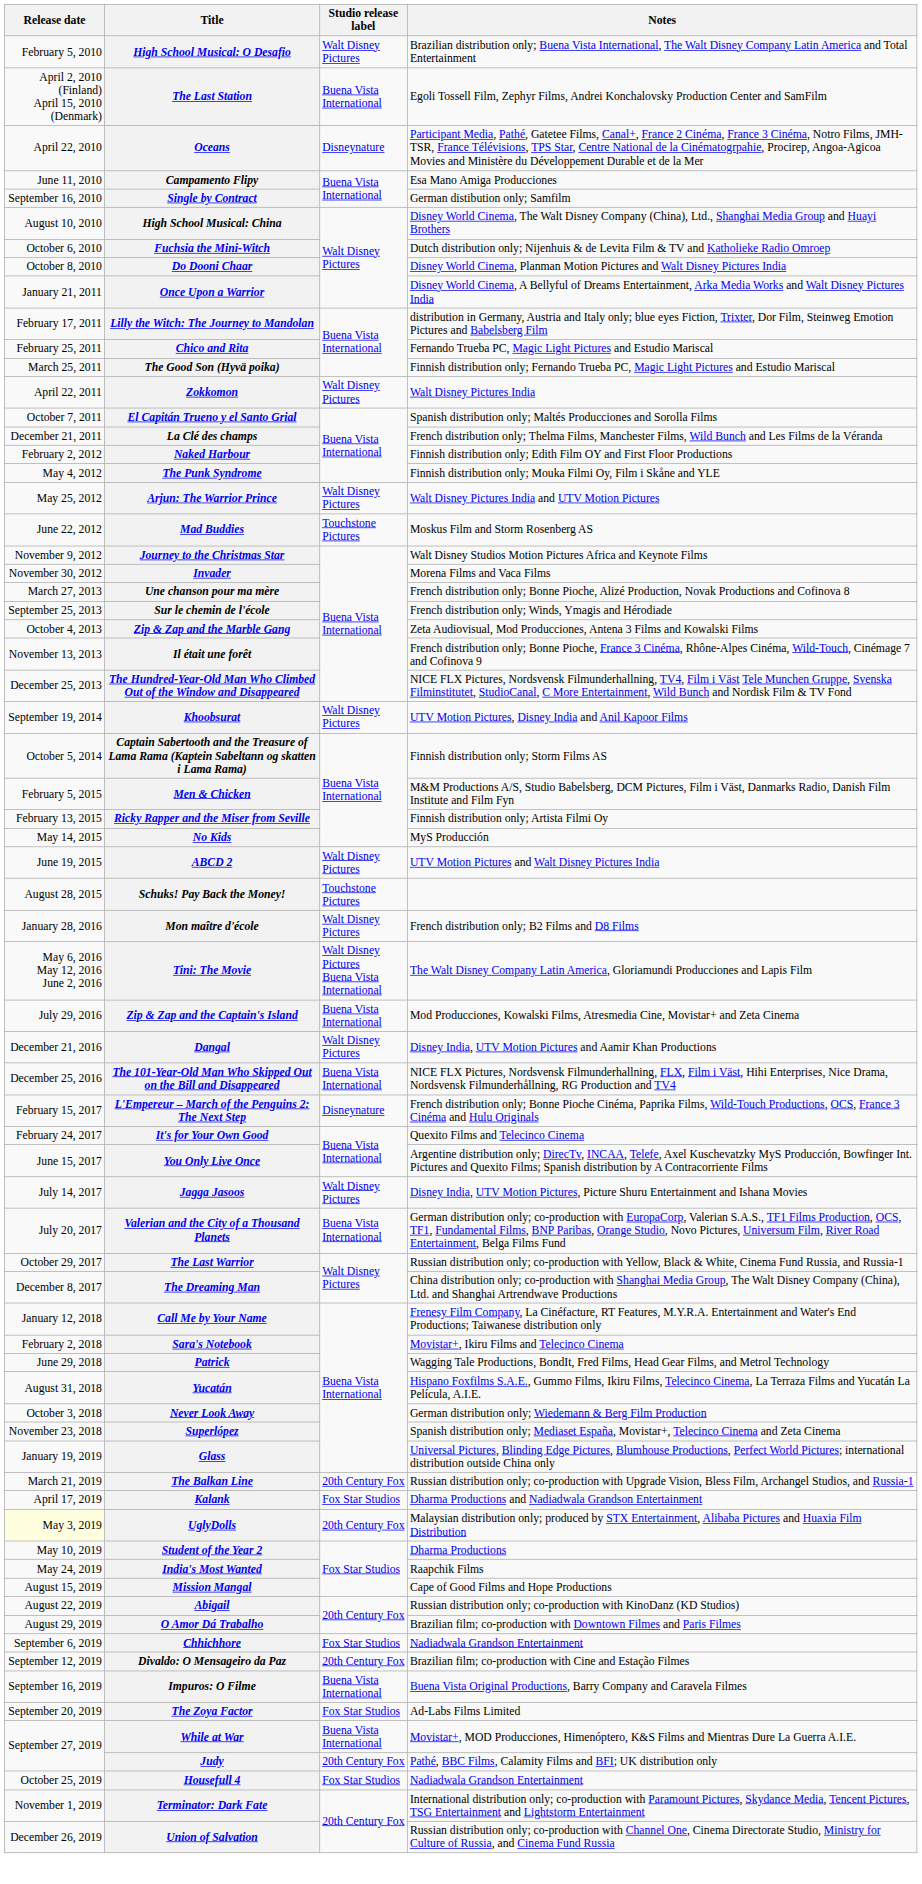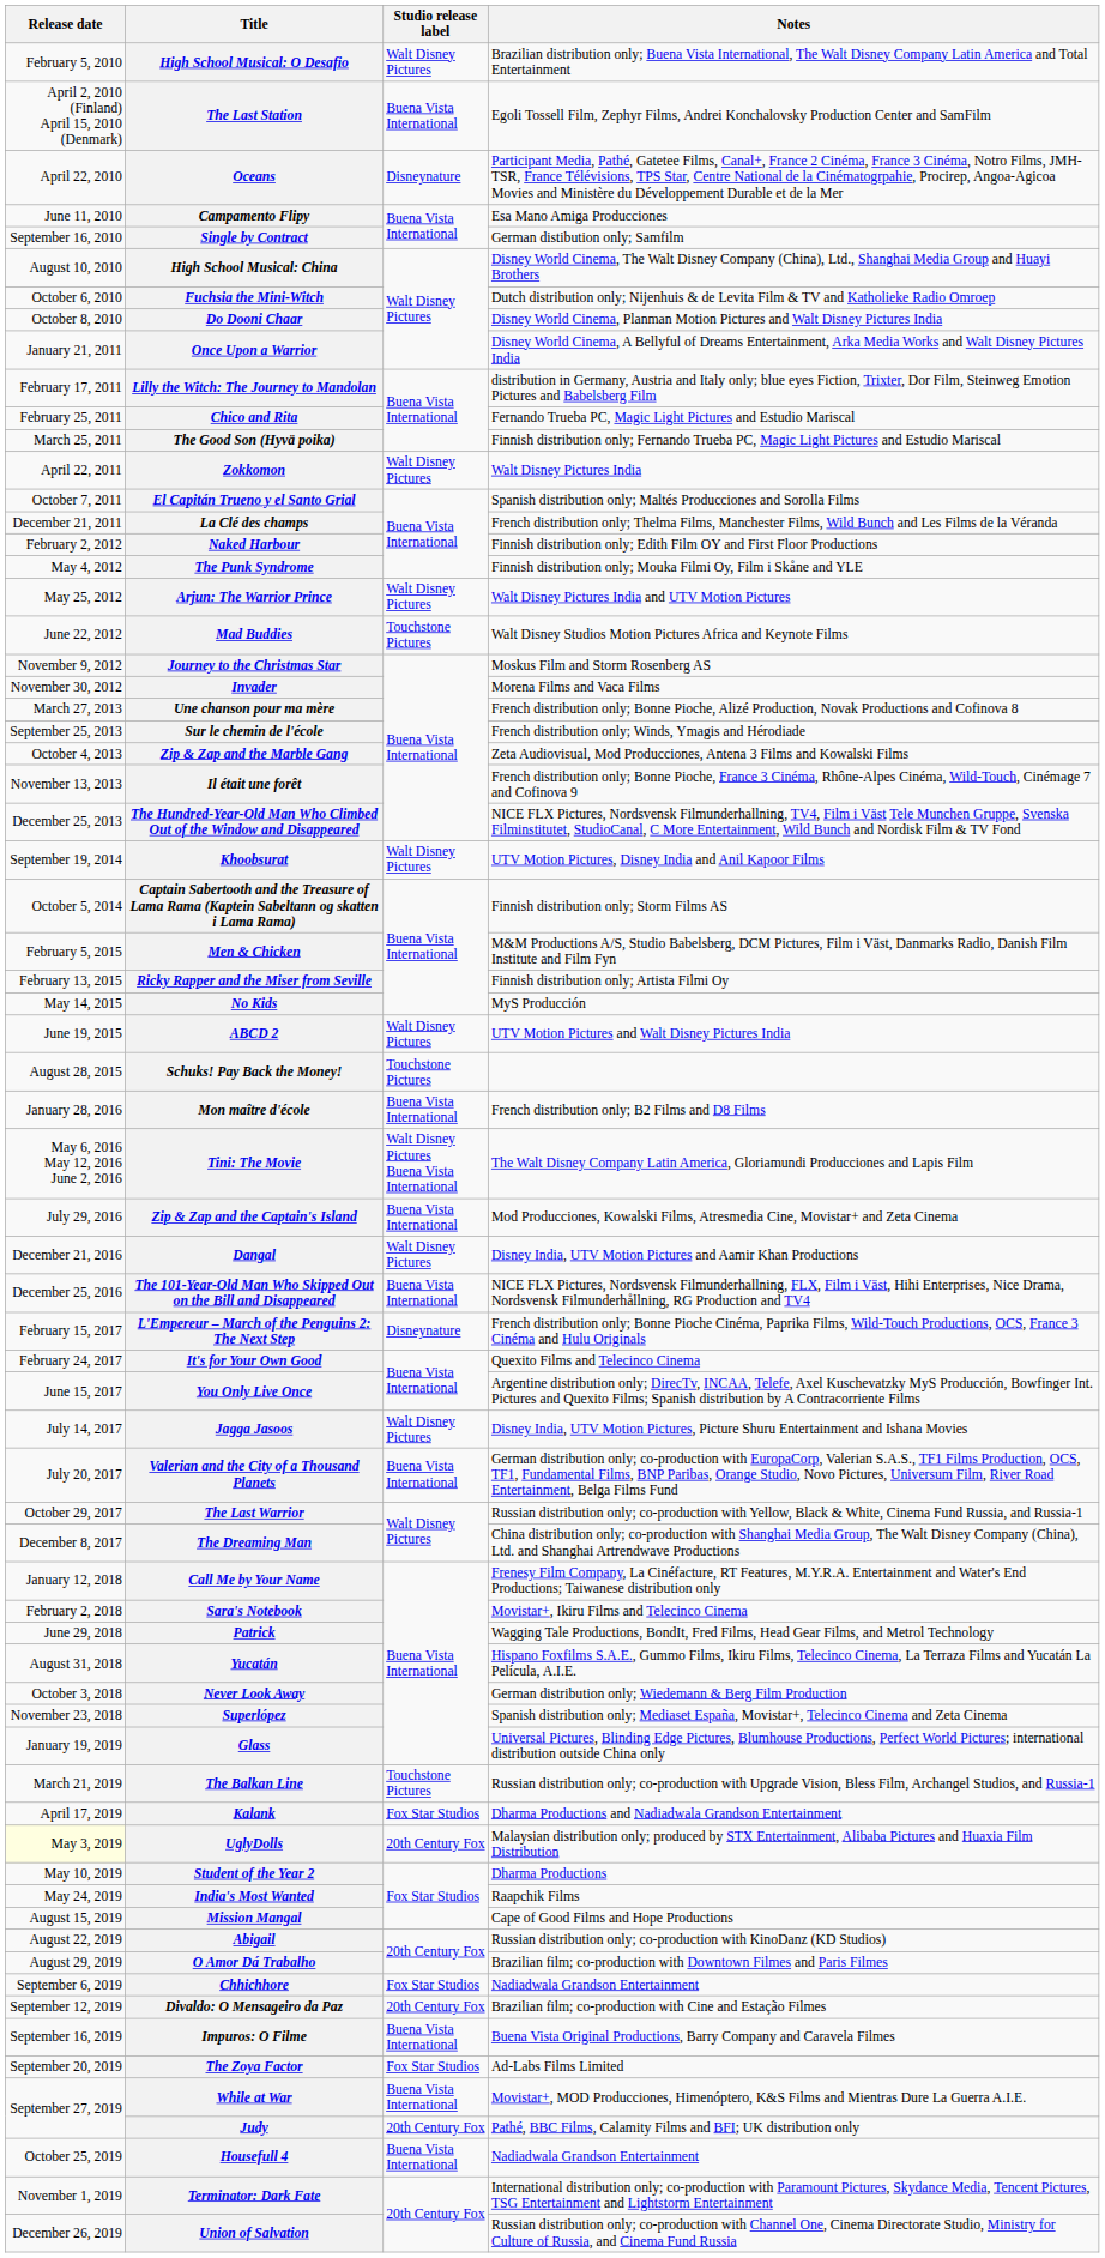 <table class="wikitable plainrowheaders sortable" style="width:99%;">
 <tr>
 <th scope="col" style="width:130px;">Release date</th>
 <th scope="col">Title</th>
 <th scope="col">Studio release label</th>
 <th scope="col" class="unsortable">Notes</th>
 </tr>
 <tr>
 <td style="text-align:right;">February 5, 2010</td>
 <th scope="row"><em><a href='#'>High School Musical: O Desafio</a></em></th>
 <td><a href='#'>Walt Disney Pictures</a></td>
 <td>Brazilian distribution only; <a href='#'>Buena Vista International</a>, <a href='#'>The Walt Disney Company Latin America</a> and Total Entertainment</td>
 </tr>
 <tr>
 <td style="text-align:right;">April 2, 2010 (Finland)<br>April 15, 2010 (Denmark)</td>
 <th scope="row"><em><a href='#'>The Last Station</a></em></th>
 <td><a href='#'>Buena Vista International</a></td>
 <td>Egoli Tossell Film, Zephyr Films, Andrei Konchalovsky Production Center and SamFilm</td>
 </tr>
 <tr>
 <td style="text-align:right;">April 22, 2010</td>
 <th scope="row"><em><a href='#'>Oceans</a></em></th>
 <td><a href='#'>Disneynature</a></td>
 <td><a href='#'>Participant Media</a>, <a href='#'>Pathé</a>, Gatetee Films, <a href='#'>Canal+</a>, <a href='#'>France 2 Cinéma</a>, <a href='#'>France 3 Cinéma</a>, Notro Films, JMH-TSR, <a href='#'>France Télévisions</a>, <a href='#'>TPS Star</a>, <a href='#'>Centre National de la Cinématogrpahie</a>, Procirep, Angoa-Agicoa Movies and Ministère du Développement Durable et de la Mer</td>
 </tr>
 <tr>
 <td style="text-align:right;">June 11, 2010</td>
 <th scope="row"><em>Campamento Flipy</em></th>
 <td rowspan="2"><a href='#'>Buena Vista International</a></td>
 <td>Esa Mano Amiga Producciones</td>
 </tr>
 <tr>
 <td style="text-align:right;">September 16, 2010</td>
 <th scope="row"><em><a href='#'>Single by Contract</a></em></th>
 <td>German distibution only; Samfilm</td>
 </tr>
 <tr>
 <td style="text-align:right;">August 10, 2010</td>
 <th scope="row"><em>High School Musical: China</em></th>
 <td rowspan="4"><a href='#'>Walt Disney Pictures</a></td>
 <td><a href='#'>Disney World Cinema</a>, The Walt Disney Company (China), Ltd., <a href='#'>Shanghai Media Group</a> and <a href='#'>Huayi Brothers</a></td>
 </tr>
 <tr>
 <td style="text-align:right;">October 6, 2010</td>
 <th scope="row"><em><a href='#'>Fuchsia the Mini-Witch</a></em></th>
 <td>Dutch distribution only; Nijenhuis & de Levita Film & TV and <a href='#'>Katholieke Radio Omroep</a></td>
 </tr>
 <tr>
 <td style="text-align:right;">October 8, 2010</td>
 <th scope="row"><em><a href='#'>Do Dooni Chaar</a></em></th>
 <td><a href='#'>Disney World Cinema</a>, Planman Motion Pictures and <a href='#'>Walt Disney Pictures India</a></td>
 </tr>
 <tr>
 <td style="text-align:right;">January 21, 2011</td>
 <th scope="row"><em><a href='#'>Once Upon a Warrior</a></em></th>
 <td><a href='#'>Disney World Cinema</a>, A Bellyful of Dreams Entertainment, <a href='#'>Arka Media Works</a> and <a href='#'>Walt Disney Pictures India</a></td>
 </tr>
 <tr>
 <td style="text-align:right;">February 17, 2011</td>
 <th scope="row"><em><a href='#'>Lilly the Witch: The Journey to Mandolan</a></em></th>
 <td rowspan="3"><a href='#'>Buena Vista International</a></td>
 <td>distribution in Germany, Austria and Italy only; blue eyes Fiction, <a href='#'>Trixter</a>, Dor Film, Steinweg Emotion Pictures and <a href='#'>Babelsberg Film</a></td>
 </tr>
 <tr>
 <td style="text-align:right;">February 25, 2011</td>
 <th scope="row"><em><a href='#'>Chico and Rita</a></em></th>
 <td>Fernando Trueba PC, <a href='#'>Magic Light Pictures</a> and Estudio Mariscal</td>
 </tr>
 <tr>
 <td style="text-align:right;">March 25, 2011</td>
 <th scope="row"><em>The Good Son (Hyvä poika)</em></th>
 <td>Finnish distribution only; Fernando Trueba PC, <a href='#'>Magic Light Pictures</a> and Estudio Mariscal</td>
 </tr>
 <tr>
 <td style="text-align:right;">April 22, 2011</td>
 <th scope="row"><em><a href='#'>Zokkomon</a></em></th>
 <td><a href='#'>Walt Disney Pictures</a></td>
 <td><a href='#'>Walt Disney Pictures India</a></td>
 </tr>
 <tr>
 <td style="text-align:right;">October 7, 2011</td>
 <th scope="row"><em><a href='#'>El Capitán Trueno y el Santo Grial</a></em></th>
 <td rowspan="4"><a href='#'>Buena Vista International</a></td>
 <td>Spanish distribution only; Maltés Producciones and Sorolla Films</td>
 </tr>
 <tr>
 <td style="text-align:right;">December 21, 2011</td>
 <th scope="row"><em>La Clé des champs</em></th>
 <td>French distribution only; Thelma Films, Manchester Films, <a href='#'>Wild Bunch</a> and Les Films de la Véranda</td>
 </tr>
 <tr>
 <td style="text-align:right;">February 2, 2012</td>
 <th scope="row"><em><a href='#'>Naked Harbour</a></em></th>
 <td>Finnish distribution only; Edith Film OY and First Floor Productions</td>
 </tr>
 <tr>
 <td style="text-align:right;">May 4, 2012</td>
 <th scope="row"><em><a href='#'>The Punk Syndrome</a></em></th>
 <td>Finnish distribution only; Mouka Filmi Oy, Film i Skåne and YLE</td>
 </tr>
 <tr>
 <td style="text-align:right;">May 25, 2012</td>
 <th scope="row"><em><a href='#'>Arjun: The Warrior Prince</a></em></th>
 <td><a href='#'>Walt Disney Pictures</a></td>
 <td><a href='#'>Walt Disney Pictures India</a> and <a href='#'>UTV Motion Pictures</a></td>
 </tr>
 <tr>
 <td style="text-align:right;">June 22, 2012</td>
 <th scope="row"><em><a href='#'>Mad Buddies</a></em></th>
 <td><a href='#'>Touchstone Pictures</a></td>
-<td>Moskus Film and Storm Rosenberg AS</td>
+<td>Walt Disney Studios Motion Pictures Africa and Keynote Films</td>
 </tr>
 <tr>
 <td style="text-align:right;">November 9, 2012</td>
 <th scope="row"><em><a href='#'>Journey to the Christmas Star</a></em></th>
 <td rowspan="7"><a href='#'>Buena Vista International</a></td>
-<td>Walt Disney Studios Motion Pictures Africa and Keynote Films</td>
+<td>Moskus Film and Storm Rosenberg AS</td>
 </tr>
 <tr>
 <td style="text-align:right;">November 30, 2012</td>
 <th scope="row"><em><a href='#'>Invader</a></em></th>
 <td>Morena Films and Vaca Films</td>
 </tr>
 <tr>
 <td style="text-align:right;">March 27, 2013</td>
 <th scope="row"><em>Une chanson pour ma mère</em></th>
 <td>French distribution only; Bonne Pioche, Alizé Production, Novak Productions and Cofinova 8</td>
 </tr>
 <tr>
 <td style="text-align:right;">September 25, 2013</td>
 <th scope="row"><em>Sur le chemin de l'école</em></th>
 <td>French distribution only; Winds, Ymagis and Hérodiade</td>
 </tr>
 <tr>
 <td style="text-align:right;">October 4, 2013</td>
 <th scope="row"><em><a href='#'>Zip & Zap and the Marble Gang</a></em></th>
 <td>Zeta Audiovisual, Mod Producciones, Antena 3 Films and Kowalski Films</td>
 </tr>
 <tr>
 <td style="text-align:right;">November 13, 2013</td>
 <th scope="row"><em>Il était une forêt</em></th>
 <td>French distribution only; Bonne Pioche, <a href='#'>France 3 Cinéma</a>, Rhône-Alpes Cinéma, <a href='#'>Wild-Touch</a>, Cinémage 7 and Cofinova 9</td>
 </tr>
 <tr>
 <td style="text-align:right;">December 25, 2013</td>
 <th scope="row"><em><a href='#'>The Hundred-Year-Old Man Who Climbed Out of the Window and Disappeared</a></em></th>
 <td>NICE FLX Pictures, Nordsvensk Filmunderhallning, <a href='#'>TV4</a>, <a href='#'>Film i Väst</a> <a href='#'>Tele Munchen Gruppe</a>, <a href='#'>Svenska Filminstitutet</a>, <a href='#'>StudioCanal</a>, <a href='#'>C More Entertainment</a>, <a href='#'>Wild Bunch</a> and Nordisk Film & TV Fond</td>
 </tr>
 <tr>
 <td style="text-align:right;">September 19, 2014</td>
 <th scope="row"><em><a href='#'>Khoobsurat</a></em></th>
 <td><a href='#'>Walt Disney Pictures</a></td>
 <td><a href='#'>UTV Motion Pictures</a>, <a href='#'>Disney India</a> and <a href='#'>Anil Kapoor Films</a></td>
 </tr>
 <tr>
 <td style="text-align:right;">October 5, 2014</td>
 <th scope="row"><em>Captain Sabertooth and the Treasure of Lama Rama (Kaptein Sabeltann og skatten i Lama Rama)</em></th>
 <td rowspan="4"><a href='#'>Buena Vista International</a></td>
 <td>Finnish distribution only; Storm Films AS</td>
 </tr>
 <tr>
 <td style="text-align:right;">February 5, 2015</td>
 <th scope="row"><em><a href='#'>Men & Chicken</a></em></th>
 <td>M&M Productions A/S, Studio Babelsberg, DCM Pictures, Film i Väst, Danmarks Radio, Danish Film Institute and Film Fyn</td>
 </tr>
 <tr>
 <td style="text-align:right;">February 13, 2015</td>
 <th scope="row"><em><a href='#'>Ricky Rapper and the Miser from Seville</a></em></th>
 <td>Finnish distribution only; Artista Filmi Oy</td>
 </tr>
 <tr>
 <td style="text-align:right;">May 14, 2015</td>
 <th scope="row"><em><a href='#'>No Kids</a></em></th>
 <td>MyS Producción</td>
 </tr>
 <tr>
 <td style="text-align:right;">June 19, 2015</td>
 <th scope="row"><em><a href='#'>ABCD 2</a></em></th>
 <td><a href='#'>Walt Disney Pictures</a></td>
 <td><a href='#'>UTV Motion Pictures</a> and <a href='#'>Walt Disney Pictures India</a></td>
 </tr>
 <tr>
 <td style="text-align:right;">August 28, 2015</td>
 <th scope="row"><em>Schuks! Pay Back the Money!</em></th>
 <td><a href='#'>Touchstone Pictures</a></td>
 <td></td>
 </tr>
 <tr>
 <td style="text-align:right;">January 28, 2016</td>
 <th scope="row"><em>Mon maître d'école</em></th>
-<td><a href='#'>Walt Disney Pictures</a></td>
+<td><a href='#'>Buena Vista International</a></td>
 <td>French distribution only; B2 Films and <a href='#'>D8 Films</a></td>
 </tr>
 <tr>
 <td style="text-align:right;">May 6, 2016<br>May 12, 2016<br>June 2, 2016</td>
 <th scope="row"><em><a href='#'>Tini: The Movie</a></em></th>
 <td><a href='#'>Walt Disney Pictures</a><br><a href='#'>Buena Vista International</a></td>
 <td><a href='#'>The Walt Disney Company Latin America</a>, Gloriamundi Producciones and Lapis Film</td>
 </tr>
 <tr>
 <td style="text-align:right;">July 29, 2016</td>
 <th scope="row"><em><a href='#'>Zip & Zap and the Captain's Island</a></em></th>
 <td><a href='#'>Buena Vista International</a></td>
 <td>Mod Producciones, Kowalski Films, Atresmedia Cine, Movistar+ and Zeta Cinema</td>
 </tr>
 <tr>
 <td style="text-align:right;">December 21, 2016</td>
 <th scope="row"><em><a href='#'>Dangal</a></em></th>
 <td><a href='#'>Walt Disney Pictures</a></td>
 <td><a href='#'>Disney India</a>, <a href='#'>UTV Motion Pictures</a> and Aamir Khan Productions</td>
 </tr>
 <tr>
 <td style="text-align:right;">December 25, 2016</td>
 <th scope="row"><em><a href='#'>The 101-Year-Old Man Who Skipped Out on the Bill and Disappeared</a></em></th>
 <td><a href='#'>Buena Vista International</a></td>
 <td>NICE FLX Pictures, Nordsvensk Filmunderhallning, <a href='#'>FLX</a>, <a href='#'>Film i Väst</a>, Hihi Enterprises, Nice Drama, Nordsvensk Filmunderhållning, RG Production and <a href='#'>TV4</a></td>
 </tr>
 <tr>
 <td style="text-align:right;">February 15, 2017</td>
 <th scope="row"><em><a href='#'>L'Empereur – March of the Penguins 2: <br> The Next Step</a></em></th>
 <td><a href='#'>Disneynature</a></td>
 <td>French distribution only; Bonne Pioche Cinéma, Paprika Films, <a href='#'>Wild-Touch Productions</a>, <a href='#'>OCS</a>, <a href='#'>France 3 Cinéma</a> and <a href='#'>Hulu Originals</a></td>
 </tr>
 <tr>
 <td style="text-align:right;">February 24, 2017</td>
 <th scope="row"><em><a href='#'>It's for Your Own Good</a></em></th>
 <td rowspan="2"><a href='#'>Buena Vista International</a></td>
 <td>Quexito Films and <a href='#'>Telecinco Cinema</a></td>
 </tr>
 <tr>
 <td style="text-align:right;">June 15, 2017</td>
 <th scope="row"><em><a href='#'>You Only Live Once</a></em></th>
 <td>Argentine distribution only; <a href='#'>DirecTv</a>, <a href='#'>INCAA</a>, <a href='#'>Telefe</a>, Axel Kuschevatzky MyS Producción, Bowfinger Int. Pictures and Quexito Films; Spanish distribution by A Contracorriente Films</td>
 </tr>
 <tr>
 <td style="text-align:right;">July 14, 2017</td>
 <th scope="row"><em><a href='#'>Jagga Jasoos</a></em></th>
 <td><a href='#'>Walt Disney Pictures</a></td>
 <td><a href='#'>Disney India</a>, <a href='#'>UTV Motion Pictures</a>, Picture Shuru Entertainment and Ishana Movies</td>
 </tr>
 <tr>
 <td style="text-align:right;">July 20, 2017</td>
 <th scope="row"><em><a href='#'>Valerian and the City of a Thousand Planets</a></em></th>
 <td><a href='#'>Buena Vista International</a></td>
 <td>German distribution only; co-production with <a href='#'>EuropaCorp</a>, Valerian S.A.S., <a href='#'>TF1 Films Production</a>, <a href='#'>OCS</a>, <a href='#'>TF1</a>, <a href='#'>Fundamental Films</a>, <a href='#'>BNP Paribas</a>, <a href='#'>Orange Studio</a>, Novo Pictures, <a href='#'>Universum Film</a>, <a href='#'>River Road Entertainment</a>, Belga Films Fund</td>
 </tr>
 <tr>
 <td style="text-align:right;">October 29, 2017</td>
 <th scope="row"><em><a href='#'>The Last Warrior</a></em></th>
 <td rowspan="2"><a href='#'>Walt Disney Pictures</a></td>
 <td>Russian distribution only; co-production with Yellow, Black & White, Cinema Fund Russia, and Russia-1</td>
 </tr>
 <tr>
 <td style="text-align:right;">December 8, 2017</td>
 <th scope="row"><em><a href='#'>The Dreaming Man</a></em></th>
 <td>China distribution only; co-production with <a href='#'>Shanghai Media Group</a>, The Walt Disney Company (China), Ltd. and Shanghai Artrendwave Productions</td>
 </tr>
 <tr>
 <td style="text-align:right;">January 12, 2018</td>
 <th scope="row"><em><a href='#'>Call Me by Your Name</a></em></th>
 <td rowspan="7"><a href='#'>Buena Vista International</a></td>
 <td><a href='#'>Frenesy Film Company</a>, La Cinéfacture, RT Features, M.Y.R.A. Entertainment and Water's End Productions; Taiwanese distribution only</td>
 </tr>
 <tr>
 <td style="text-align:right;">February 2, 2018</td>
 <th scope="row"><em><a href='#'>Sara's Notebook</a></em></th>
 <td><a href='#'>Movistar+</a>, Ikiru Films and <a href='#'>Telecinco Cinema</a></td>
 </tr>
 <tr>
 <td style="text-align:right;">June 29, 2018</td>
 <th scope="row"><em><a href='#'>Patrick</a></em></th>
 <td>Wagging Tale Productions, BondIt, Fred Films, Head Gear Films, and Metrol Technology</td>
 </tr>
 <tr>
 <td style="text-align:right;">August 31, 2018</td>
 <th scope="row"><em><a href='#'>Yucatán</a></em></th>
 <td><a href='#'>Hispano Foxfilms S.A.E.</a>, Gummo Films, Ikiru Films, <a href='#'>Telecinco Cinema</a>, La Terraza Films and Yucatán La Película, A.I.E.</td>
 </tr>
 <tr>
 <td style="text-align:right;">October 3, 2018</td>
 <th scope="row"><em><a href='#'>Never Look Away</a></em></th>
 <td>German distribution only; <a href='#'>Wiedemann & Berg Film Production</a></td>
 </tr>
 <tr>
 <td style="text-align:right;">November 23, 2018</td>
 <th scope="row"><em><a href='#'>Superlópez</a></em></th>
 <td>Spanish distribution only; <a href='#'>Mediaset España</a>, Movistar+, <a href='#'>Telecinco Cinema</a> and Zeta Cinema</td>
 </tr>
 <tr>
 <td style="text-align:right;">January 19, 2019</td>
 <th scope="row"><em><a href='#'>Glass</a></em></th>
 <td><a href='#'>Universal Pictures</a>, <a href='#'>Blinding Edge Pictures</a>, <a href='#'>Blumhouse Productions</a>, <a href='#'>Perfect World Pictures</a>; international distribution outside China only</td>
 </tr>
 <tr>
 <td style="text-align:right;">March 21, 2019</td>
 <th scope="row"><em><a href='#'>The Balkan Line</a></em></th>
-<td><a href='#'>20th Century Fox</a></td>
+<td><a href='#'>Touchstone Pictures</a></td>
 <td>Russian distribution only; co-production with Upgrade Vision, Bless Film, Archangel Studios, and <a href='#'>Russia-1</a></td>
 </tr>
 <tr>
 <td style="text-align:right;">April 17, 2019</td>
 <th scope="row"><em><a href='#'>Kalank</a></em></th>
 <td><a href='#'>Fox Star Studios</a></td>
 <td><a href='#'>Dharma Productions</a> and <a href='#'>Nadiadwala Grandson Entertainment</a></td>
 </tr>
 <tr>
 <td style="background: lightyellow; text-align:right;">May 3, 2019</td>
 <th scope="row"><em><a href='#'>UglyDolls</a></em></th>
 <td><a href='#'>20th Century Fox</a></td>
 <td>Malaysian distribution only; produced by <a href='#'>STX Entertainment</a>, <a href='#'>Alibaba Pictures</a> and <a href='#'>Huaxia Film Distribution</a></td>
 </tr>
 <tr>
 <td style="text-align:right;">May 10, 2019</td>
 <th scope="row"><em><a href='#'>Student of the Year 2</a></em></th>
 <td rowspan="3"><a href='#'>Fox Star Studios</a></td>
 <td><a href='#'>Dharma Productions</a></td>
 </tr>
 <tr>
 <td style="text-align:right;">May 24, 2019</td>
 <th scope="row"><em><a href='#'>India's Most Wanted</a></em></th>
 <td>Raapchik Films</td>
 </tr>
 <tr>
 <td style="text-align:right;">August 15, 2019</td>
 <th scope="row"><em><a href='#'>Mission Mangal</a></em></th>
 <td>Cape of Good Films and Hope Productions</td>
 </tr>
 <tr>
 <td style="text-align:right;">August 22, 2019</td>
 <th scope="row"><em><a href='#'>Abigail</a></em></th>
 <td rowspan="2"><a href='#'>20th Century Fox</a></td>
 <td>Russian distribution only; co-production with KinoDanz (KD Studios)</td>
 </tr>
 <tr>
 <td style="text-align:right;">August 29, 2019</td>
 <th scope="row"><em><a href='#'>O Amor Dá Trabalho</a></em></th>
 <td>Brazilian film; co-production with <a href='#'>Downtown Filmes</a> and <a href='#'>Paris Filmes</a></td>
 </tr>
 <tr>
 <td style="text-align:right;">September 6, 2019</td>
 <th scope="row"><em><a href='#'>Chhichhore</a></em></th>
 <td><a href='#'>Fox Star Studios</a></td>
 <td><a href='#'>Nadiadwala Grandson Entertainment</a></td>
 </tr>
 <tr>
 <td style="text-align:right;">September 12, 2019</td>
 <th scope="row"><em>Divaldo: O Mensageiro da Paz</em></th>
 <td><a href='#'>20th Century Fox</a></td>
 <td>Brazilian film; co-production with Cine and Estação Filmes</td>
 </tr>
 <tr>
 <td style="text-align:right;">September 16, 2019</td>
 <th scope="row"><em>Impuros: O Filme</em></th>
 <td><a href='#'>Buena Vista International</a></td>
 <td><a href='#'>Buena Vista Original Productions</a>, Barry Company and Caravela Filmes</td>
 </tr>
 <tr>
 <td style="text-align:right;">September 20, 2019</td>
 <th scope="row"><em><a href='#'>The Zoya Factor</a></em></th>
 <td><a href='#'>Fox Star Studios</a></td>
 <td>Ad-Labs Films Limited</td>
 </tr>
 <tr>
 <td rowspan=2 style="text-align:right;">September 27, 2019</td>
 <th scope="row"><em><a href='#'>While at War</a></em></th>
 <td><a href='#'>Buena Vista International</a></td>
 <td><a href='#'>Movistar+</a>, MOD Producciones, Himenóptero, K&S Films and Mientras Dure La Guerra A.I.E.</td>
 </tr>
 <tr>
 <th scope="row"><em><a href='#'>Judy</a></em></th>
 <td><a href='#'>20th Century Fox</a></td>
 <td><a href='#'>Pathé</a>, <a href='#'>BBC Films</a>, Calamity Films and <a href='#'>BFI</a>; UK distribution only</td>
 </tr>
 <tr>
 <td style="text-align:right;">October 25, 2019</td>
 <th scope="row"><em><a href='#'>Housefull 4</a></em></th>
-<td><a href='#'>Fox Star Studios</a></td>
+<td><a href='#'>Buena Vista International</a></td>
 <td><a href='#'>Nadiadwala Grandson Entertainment</a></td>
 </tr>
 <tr>
 <td style="text-align:right;">November 1, 2019</td>
 <th scope="row"><em><a href='#'>Terminator: Dark Fate</a></em></th>
 <td rowspan=2><a href='#'>20th Century Fox</a></td>
 <td>International distribution only; co-production with <a href='#'>Paramount Pictures</a>, <a href='#'>Skydance Media</a>, <a href='#'>Tencent Pictures</a>, <a href='#'>TSG Entertainment</a> and <a href='#'>Lightstorm Entertainment</a></td>
 </tr>
 <tr>
 <td style="text-align:right;">December 26, 2019</td>
 <th scope="row"><em><a href='#'>Union of Salvation</a></em></th>
 <td>Russian distribution only; co-production with <a href='#'>Channel One</a>, Cinema Directorate Studio, <a href='#'>Ministry for Culture of Russia</a>, and <a href='#'>Cinema Fund Russia</a></td>
 </tr>
 </table>
